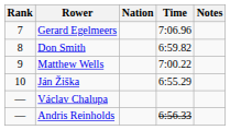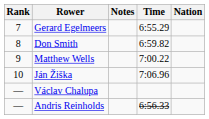 <table class="wikitable sortable" style="text-align:center">
 <tr>
 <th>Rank</th>
 <th>Rower</th>
+<th>Notes</th>
+<th>Time</th>
 <th>Nation</th>
-<th>Time</th>
-<th>Notes</th>
 </tr>
 <tr>
 <td>7</td>
 <td align=left><a href='#'>Gerard Egelmeers</a></td>
+<td></td>
+<td>6:55.29</td>
 <td align=left></td>
-<td>7:06.96</td>
-<td></td>
 </tr>
 <tr>
 <td>8</td>
 <td align=left><a href='#'>Don Smith</a></td>
+<td></td>
+<td>6:59.82</td>
 <td align=left></td>
-<td>6:59.82</td>
-<td></td>
 </tr>
 <tr>
 <td>9</td>
 <td align=left><a href='#'>Matthew Wells</a></td>
+<td></td>
+<td>7:00.22</td>
 <td align=left></td>
-<td>7:00.22</td>
-<td></td>
 </tr>
 <tr>
 <td>10</td>
 <td align=left><a href='#'>Ján Žiška</a></td>
+<td></td>
+<td>7:06.96</td>
 <td align=left></td>
-<td>6:55.29</td>
-<td></td>
 </tr>
 <tr>
 <td data-sort-value=11>—</td>
 <td align=left><a href='#'>Václav Chalupa</a></td>
+<td></td>
+<td data-sort-value=8:88.88></td>
 <td align=left></td>
-<td data-sort-value=8:88.88></td>
-<td></td>
 </tr>
 <tr>
 <td data-sort-value=99>—</td>
 <td align=left><a href='#'>Andris Reinholds</a></td>
+<td></td>
+<td data-sort-value=9:99.99><s>6:56.33</s></td>
 <td align=left></td>
-<td data-sort-value=9:99.99><s>6:56.33</s></td>
-<td></td>
 </tr>
 </table>
